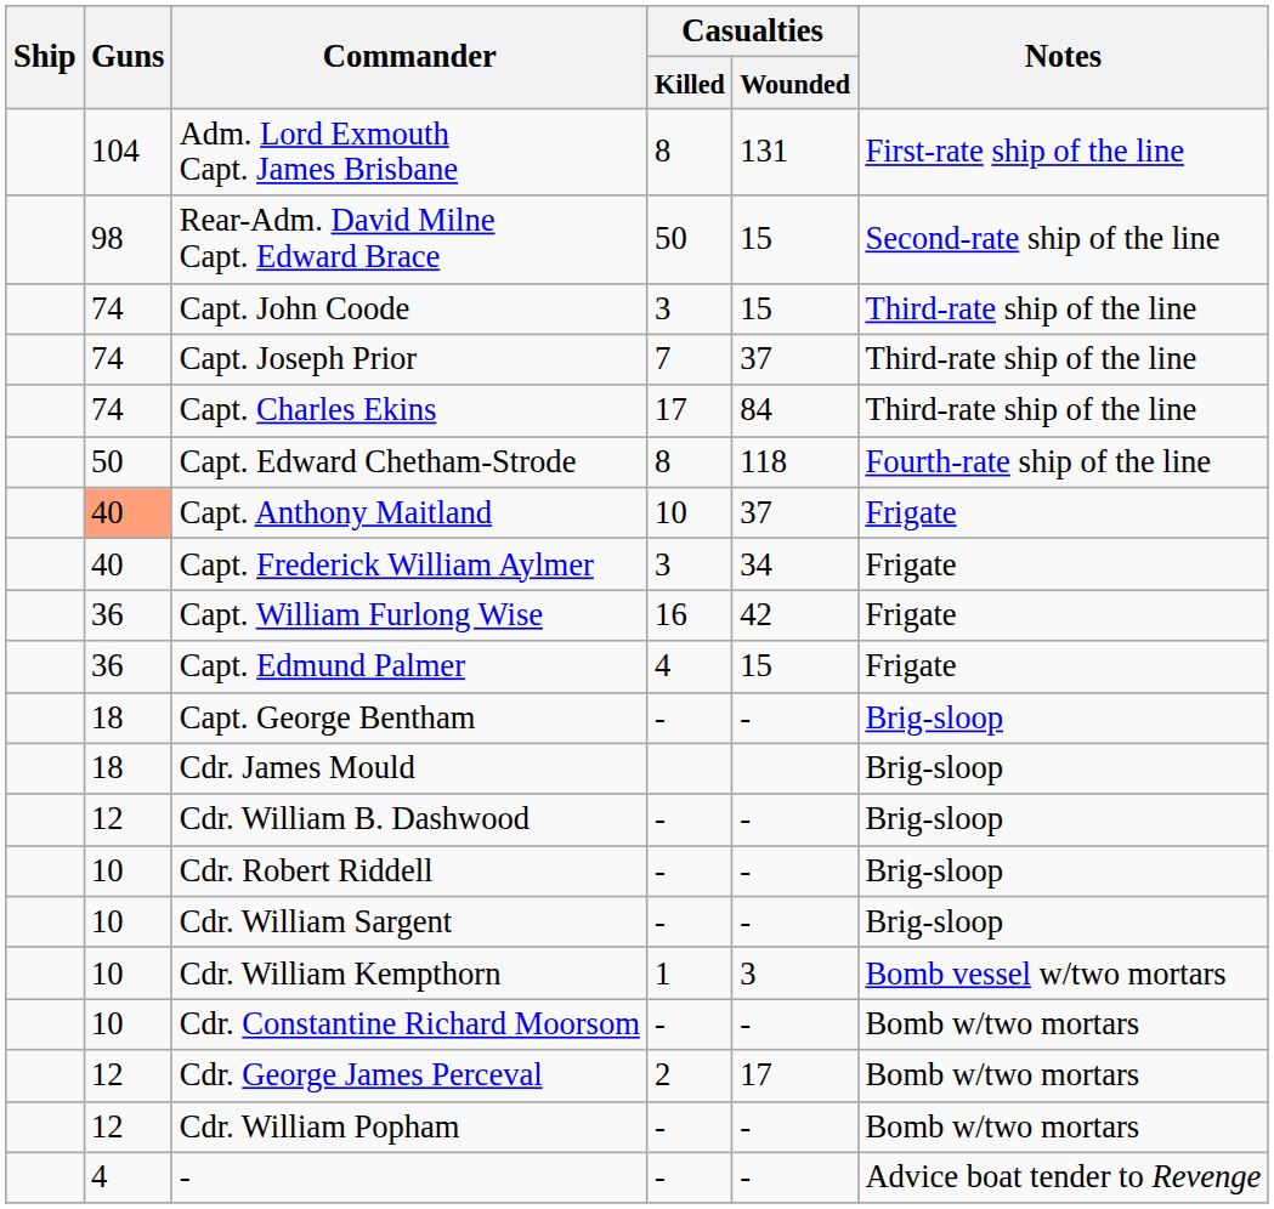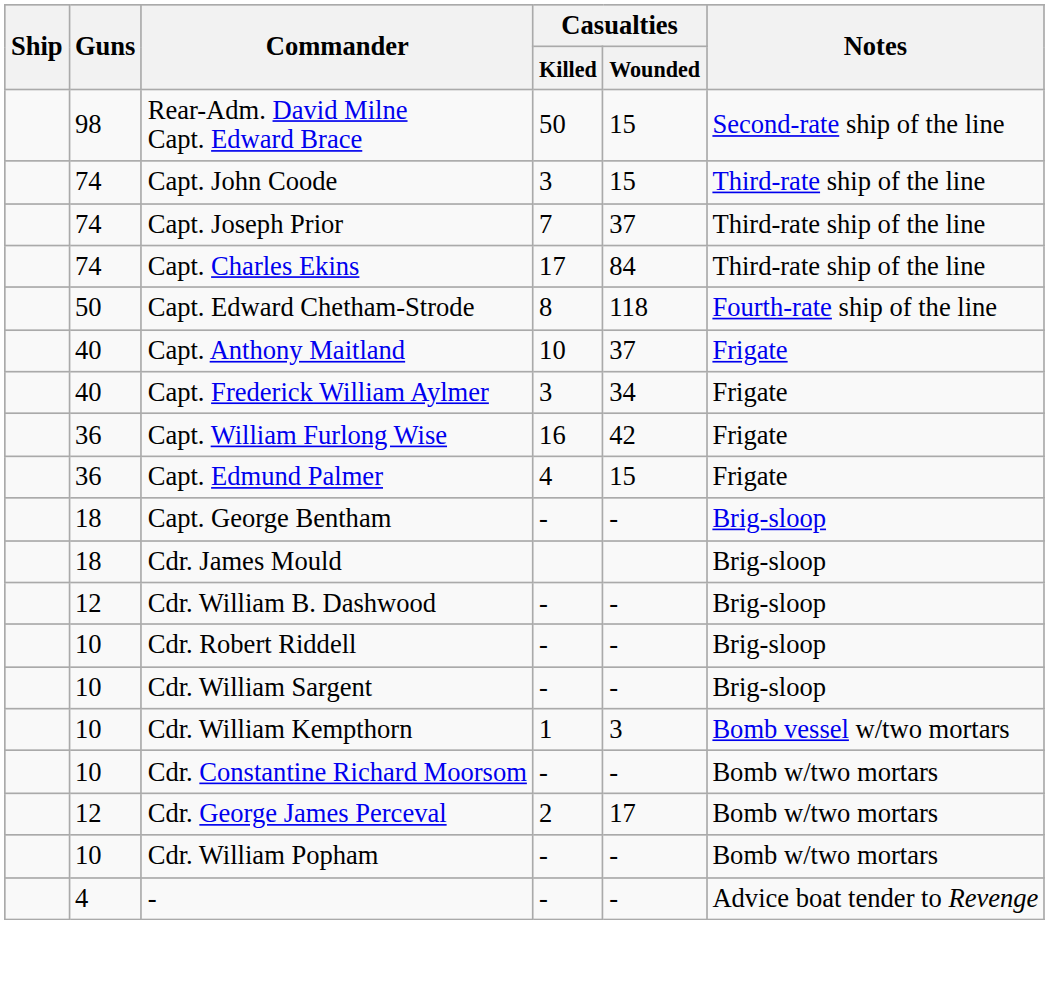 <table class="wikitable">
 <tr>
 <th rowspan=2>Ship</th>
 <th rowspan=2>Guns</th>
 <th rowspan=2>Commander</th>
 <th colspan=2>Casualties</th>
 <th rowspan=2>Notes</th>
 </tr>
 <tr>
 <th><small>Killed</small></th>
 <th><small>Wounded</small></th>
-</tr>
-<tr>
-<td></td>
-<td>104</td>
-<td>Adm. <a href='#'>Lord Exmouth</a><br>Capt. <a href='#'>James Brisbane</a></td>
-<td>8</td>
-<td>131</td>
-<td><a href='#'>First-rate</a> <a href='#'>ship of the line</a></td>
 </tr>
 <tr>
 <td></td>
 <td>98</td>
 <td>Rear-Adm. <a href='#'>David Milne</a><br>Capt. <a href='#'>Edward Brace</a></td>
 <td>50</td>
 <td>15</td>
 <td><a href='#'>Second-rate</a> ship of the line</td>
 </tr>
 <tr>
 <td></td>
 <td>74</td>
 <td>Capt. John Coode</td>
 <td>3</td>
 <td>15</td>
 <td><a href='#'>Third-rate</a> ship of the line</td>
 </tr>
 <tr>
 <td></td>
 <td>74</td>
 <td>Capt. Joseph Prior</td>
 <td>7</td>
 <td>37</td>
 <td>Third-rate ship of the line</td>
 </tr>
 <tr>
 <td></td>
 <td>74</td>
 <td>Capt. <a href='#'>Charles Ekins</a></td>
 <td>17</td>
 <td>84</td>
 <td>Third-rate ship of the line</td>
 </tr>
 <tr>
 <td></td>
 <td>50</td>
 <td>Capt. Edward Chetham-Strode</td>
 <td>8</td>
 <td>118</td>
 <td><a href='#'>Fourth-rate</a> ship of the line</td>
 </tr>
 <tr>
 <td></td>
-<td style="background: lightsalmon;">40</td>
+<td>40</td>
 <td>Capt. <a href='#'>Anthony Maitland</a></td>
 <td>10</td>
 <td>37</td>
 <td><a href='#'>Frigate</a></td>
 </tr>
 <tr>
 <td></td>
 <td>40</td>
 <td>Capt. <a href='#'>Frederick William Aylmer</a></td>
 <td>3</td>
 <td>34</td>
 <td>Frigate</td>
 </tr>
 <tr>
 <td></td>
 <td>36</td>
 <td>Capt. <a href='#'>William Furlong Wise</a></td>
 <td>16</td>
 <td>42</td>
 <td>Frigate</td>
 </tr>
 <tr>
 <td></td>
 <td>36</td>
 <td>Capt. <a href='#'>Edmund Palmer</a></td>
 <td>4</td>
 <td>15</td>
 <td>Frigate</td>
 </tr>
 <tr>
 <td></td>
 <td>18</td>
 <td>Capt. George Bentham</td>
 <td>-</td>
 <td>-</td>
 <td><a href='#'>Brig-sloop</a></td>
 </tr>
 <tr>
 <td></td>
 <td>18</td>
 <td>Cdr. James Mould</td>
 <td></td>
 <td></td>
 <td>Brig-sloop</td>
 </tr>
 <tr>
 <td></td>
 <td>12</td>
 <td>Cdr. William B. Dashwood</td>
 <td>-</td>
 <td>-</td>
 <td>Brig-sloop</td>
 </tr>
 <tr>
 <td></td>
 <td>10</td>
 <td>Cdr. Robert Riddell</td>
 <td>-</td>
 <td>-</td>
 <td>Brig-sloop</td>
 </tr>
 <tr>
 <td></td>
 <td>10</td>
 <td>Cdr. William Sargent</td>
 <td>-</td>
 <td>-</td>
 <td>Brig-sloop</td>
 </tr>
 <tr>
 <td></td>
 <td>10</td>
 <td>Cdr. William Kempthorn</td>
 <td>1</td>
 <td>3</td>
 <td><a href='#'>Bomb vessel</a> w/two mortars</td>
 </tr>
 <tr>
 <td></td>
 <td>10</td>
 <td>Cdr. <a href='#'>Constantine Richard Moorsom</a></td>
 <td>-</td>
 <td>-</td>
 <td>Bomb w/two mortars</td>
 </tr>
 <tr>
 <td></td>
 <td>12</td>
 <td>Cdr. <a href='#'>George James Perceval</a></td>
 <td>2</td>
 <td>17</td>
 <td>Bomb w/two mortars</td>
 </tr>
 <tr>
 <td></td>
-<td>12</td>
+<td>10</td>
 <td>Cdr. William Popham</td>
 <td>-</td>
 <td>-</td>
 <td>Bomb w/two mortars</td>
 </tr>
 <tr>
 <td></td>
 <td>4</td>
 <td>-</td>
 <td>-</td>
 <td>-</td>
 <td>Advice boat tender to <em>Revenge</em></td>
 </tr>
 </table>
